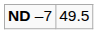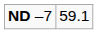 <table class="wikitable">
 <tr align="center">
 </tr>
 <tr align="center">
 <td><strong>ND</strong> –7</td>
-<td>49.5</td>
+<td>59.1</td>
 </tr>
 </table>
